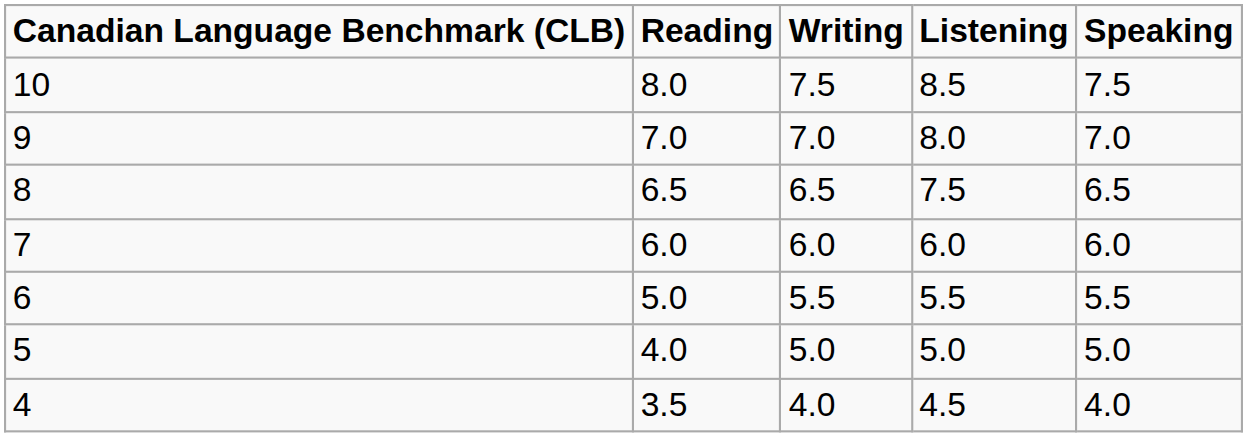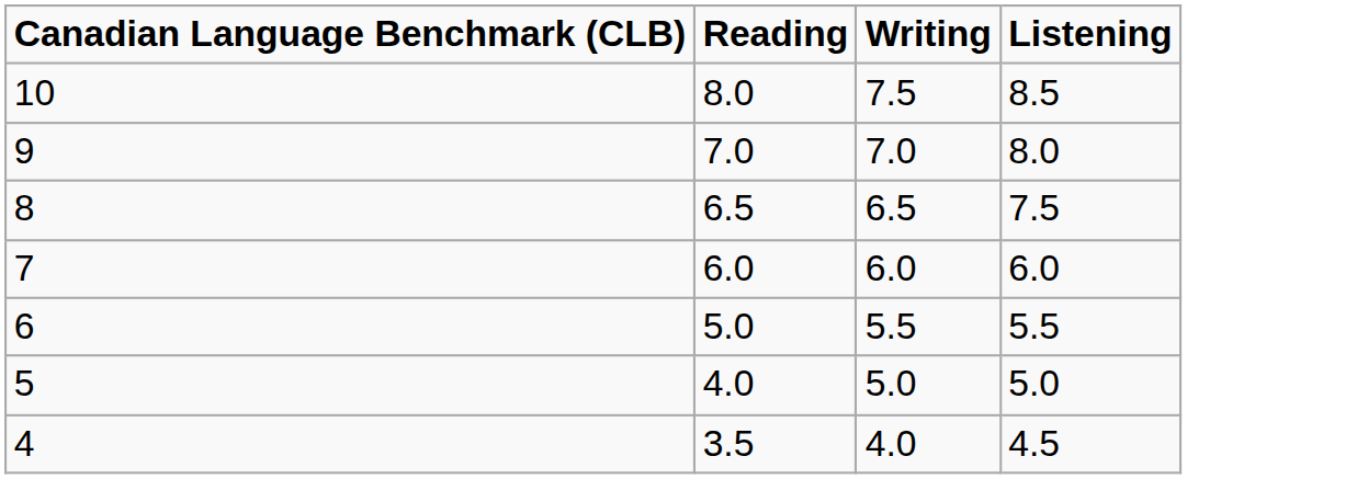 <table class="wikitable">
 <tr>
 <td><strong>Canadian Language Benchmark (CLB)</strong></td>
 <td><strong>Reading</strong></td>
 <td><strong>Writing</strong></td>
 <td><strong>Listening</strong></td>
-<td><strong>Speaking</strong></td>
 </tr>
 <tr>
 <td>10</td>
 <td>8.0</td>
 <td>7.5</td>
 <td>8.5</td>
-<td>7.5</td>
 </tr>
 <tr>
 <td>9</td>
 <td>7.0</td>
 <td>7.0</td>
 <td>8.0</td>
-<td>7.0</td>
 </tr>
 <tr>
 <td>8</td>
 <td>6.5</td>
 <td>6.5</td>
 <td>7.5</td>
-<td>6.5</td>
 </tr>
 <tr>
 <td>7</td>
-<td>6.0</td>
 <td>6.0</td>
 <td>6.0</td>
 <td>6.0</td>
 </tr>
 <tr>
 <td>6</td>
 <td>5.0</td>
 <td>5.5</td>
 <td>5.5</td>
-<td>5.5</td>
 </tr>
 <tr>
 <td>5</td>
 <td>4.0</td>
-<td>5.0</td>
 <td>5.0</td>
 <td>5.0</td>
 </tr>
 <tr>
 <td>4</td>
 <td>3.5</td>
 <td>4.0</td>
 <td>4.5</td>
-<td>4.0</td>
 </tr>
 </table>
